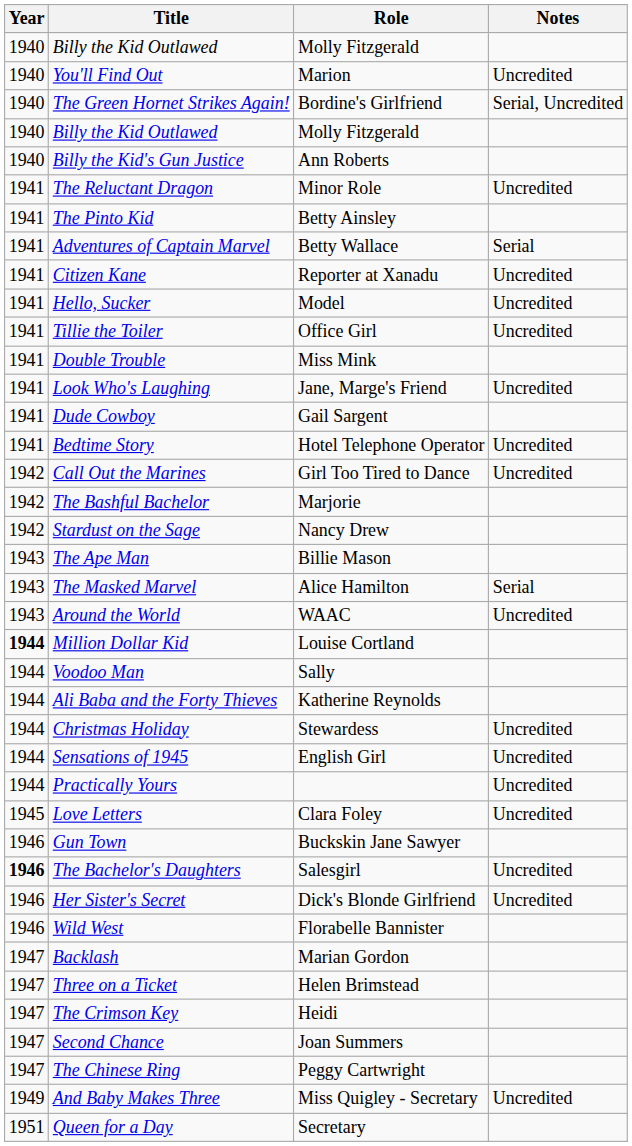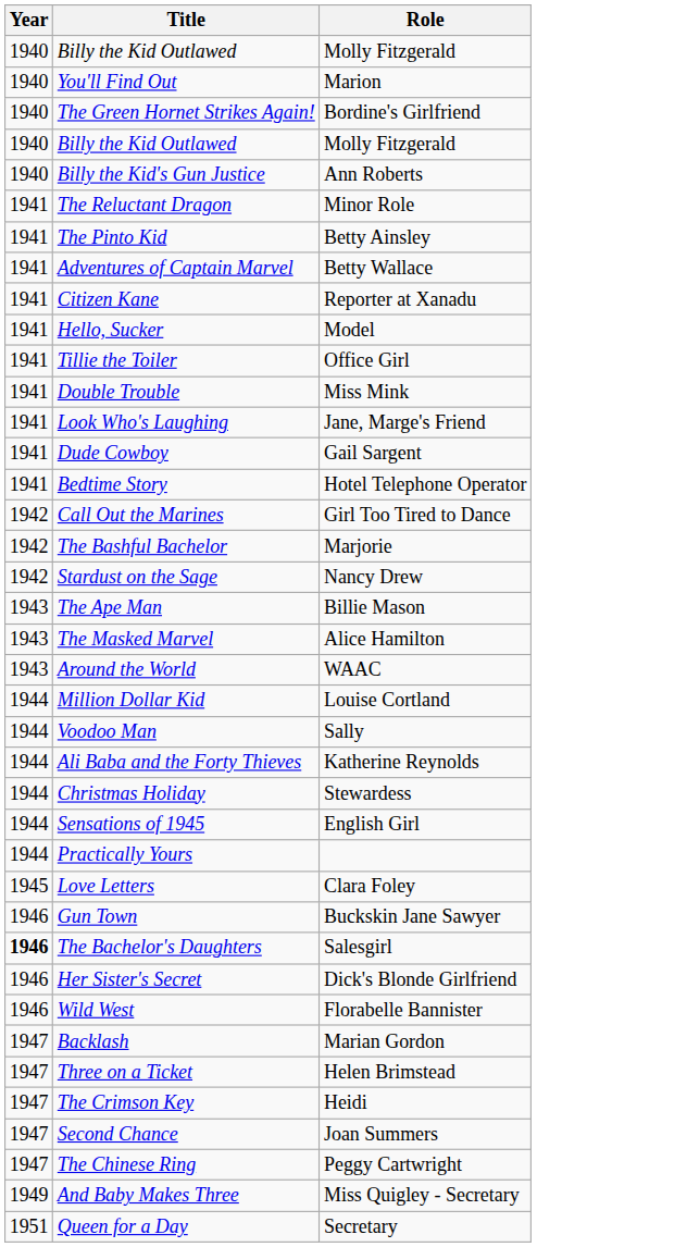 <table class="wikitable">
 <tr>
 <th>Year</th>
 <th>Title</th>
 <th>Role</th>
-<th>Notes</th>
 </tr>
 <tr>
 <td>1940</td>
 <td><em>Billy the Kid Outlawed</em></td>
 <td>Molly Fitzgerald</td>
-<td></td>
 </tr>
 <tr>
 <td>1940</td>
 <td><em><a href='#'>You'll Find Out</a></em></td>
 <td>Marion</td>
-<td>Uncredited</td>
 </tr>
 <tr>
 <td>1940</td>
 <td><em><a href='#'>The Green Hornet Strikes Again!</a></em></td>
 <td>Bordine's Girlfriend</td>
-<td>Serial, Uncredited</td>
 </tr>
 <tr>
 <td>1940</td>
 <td><em><a href='#'>Billy the Kid Outlawed</a></em></td>
 <td>Molly Fitzgerald</td>
-<td></td>
 </tr>
 <tr>
 <td>1940</td>
 <td><em><a href='#'>Billy the Kid's Gun Justice</a></em></td>
 <td>Ann Roberts</td>
-<td></td>
 </tr>
 <tr>
 <td>1941</td>
 <td><em><a href='#'>The Reluctant Dragon</a></em></td>
 <td>Minor Role</td>
-<td>Uncredited</td>
 </tr>
 <tr>
 <td>1941</td>
 <td><em><a href='#'>The Pinto Kid</a></em></td>
 <td>Betty Ainsley</td>
-<td></td>
 </tr>
 <tr>
 <td>1941</td>
 <td><em><a href='#'>Adventures of Captain Marvel</a></em></td>
 <td>Betty Wallace</td>
-<td>Serial</td>
 </tr>
 <tr>
 <td>1941</td>
 <td><em><a href='#'>Citizen Kane</a></em></td>
 <td>Reporter at Xanadu</td>
-<td>Uncredited</td>
 </tr>
 <tr>
 <td>1941</td>
 <td><em><a href='#'>Hello, Sucker</a></em></td>
 <td>Model</td>
-<td>Uncredited</td>
 </tr>
 <tr>
 <td>1941</td>
 <td><em><a href='#'>Tillie the Toiler</a></em></td>
 <td>Office Girl</td>
-<td>Uncredited</td>
 </tr>
 <tr>
 <td>1941</td>
 <td><em><a href='#'>Double Trouble</a></em></td>
 <td>Miss Mink</td>
-<td></td>
 </tr>
 <tr>
 <td>1941</td>
 <td><em><a href='#'>Look Who's Laughing</a></em></td>
 <td>Jane, Marge's Friend</td>
-<td>Uncredited</td>
 </tr>
 <tr>
 <td>1941</td>
 <td><em><a href='#'>Dude Cowboy</a></em></td>
 <td>Gail Sargent</td>
-<td></td>
 </tr>
 <tr>
 <td>1941</td>
 <td><em><a href='#'>Bedtime Story</a></em></td>
 <td>Hotel Telephone Operator</td>
-<td>Uncredited</td>
 </tr>
 <tr>
 <td>1942</td>
 <td><em><a href='#'>Call Out the Marines</a></em></td>
 <td>Girl Too Tired to Dance</td>
-<td>Uncredited</td>
 </tr>
 <tr>
 <td>1942</td>
 <td><em><a href='#'>The Bashful Bachelor</a></em></td>
 <td>Marjorie</td>
-<td></td>
 </tr>
 <tr>
 <td>1942</td>
 <td><em><a href='#'>Stardust on the Sage</a></em></td>
 <td>Nancy Drew</td>
-<td></td>
 </tr>
 <tr>
 <td>1943</td>
 <td><em><a href='#'>The Ape Man</a></em></td>
 <td>Billie Mason</td>
-<td></td>
 </tr>
 <tr>
 <td>1943</td>
 <td><em><a href='#'>The Masked Marvel</a></em></td>
 <td>Alice Hamilton</td>
-<td>Serial</td>
 </tr>
 <tr>
 <td>1943</td>
 <td><em><a href='#'>Around the World</a></em></td>
 <td>WAAC</td>
-<td>Uncredited</td>
 </tr>
 <tr>
-<td><strong>1944</strong></td>
+<td>1944</td>
 <td><em><a href='#'>Million Dollar Kid</a></em></td>
 <td>Louise Cortland</td>
-<td></td>
 </tr>
 <tr>
 <td>1944</td>
 <td><em><a href='#'>Voodoo Man</a></em></td>
 <td>Sally</td>
-<td></td>
 </tr>
 <tr>
 <td>1944</td>
 <td><em><a href='#'>Ali Baba and the Forty Thieves</a></em></td>
 <td>Katherine Reynolds</td>
-<td></td>
 </tr>
 <tr>
 <td>1944</td>
 <td><em><a href='#'>Christmas Holiday</a></em></td>
 <td>Stewardess</td>
-<td>Uncredited</td>
 </tr>
 <tr>
 <td>1944</td>
 <td><em><a href='#'>Sensations of 1945</a></em></td>
 <td>English Girl</td>
-<td>Uncredited</td>
 </tr>
 <tr>
 <td>1944</td>
 <td><em><a href='#'>Practically Yours</a></em></td>
 <td></td>
-<td>Uncredited</td>
 </tr>
 <tr>
 <td>1945</td>
 <td><em><a href='#'>Love Letters</a></em></td>
 <td>Clara Foley</td>
-<td>Uncredited</td>
 </tr>
 <tr>
 <td>1946</td>
 <td><em><a href='#'>Gun Town</a></em></td>
 <td>Buckskin Jane Sawyer</td>
-<td></td>
 </tr>
 <tr>
 <td><strong>1946</strong></td>
 <td><em><a href='#'>The Bachelor's Daughters</a></em></td>
 <td>Salesgirl</td>
-<td>Uncredited</td>
 </tr>
 <tr>
 <td>1946</td>
 <td><em><a href='#'>Her Sister's Secret</a></em></td>
 <td>Dick's Blonde Girlfriend</td>
-<td>Uncredited</td>
 </tr>
 <tr>
 <td>1946</td>
 <td><em><a href='#'>Wild West</a></em></td>
 <td>Florabelle Bannister</td>
-<td></td>
 </tr>
 <tr>
 <td>1947</td>
 <td><em><a href='#'>Backlash</a></em></td>
 <td>Marian Gordon</td>
-<td></td>
 </tr>
 <tr>
 <td>1947</td>
 <td><em><a href='#'>Three on a Ticket</a></em></td>
 <td>Helen Brimstead</td>
-<td></td>
 </tr>
 <tr>
 <td>1947</td>
 <td><em><a href='#'>The Crimson Key</a></em></td>
 <td>Heidi</td>
-<td></td>
 </tr>
 <tr>
 <td>1947</td>
 <td><em><a href='#'>Second Chance</a></em></td>
 <td>Joan Summers</td>
-<td></td>
 </tr>
 <tr>
 <td>1947</td>
 <td><em><a href='#'>The Chinese Ring</a></em></td>
 <td>Peggy Cartwright</td>
-<td></td>
 </tr>
 <tr>
 <td>1949</td>
 <td><em><a href='#'>And Baby Makes Three</a></em></td>
 <td>Miss Quigley - Secretary</td>
-<td>Uncredited</td>
 </tr>
 <tr>
 <td>1951</td>
 <td><em><a href='#'>Queen for a Day</a></em></td>
 <td>Secretary</td>
-<td></td>
 </tr>
 </table>
